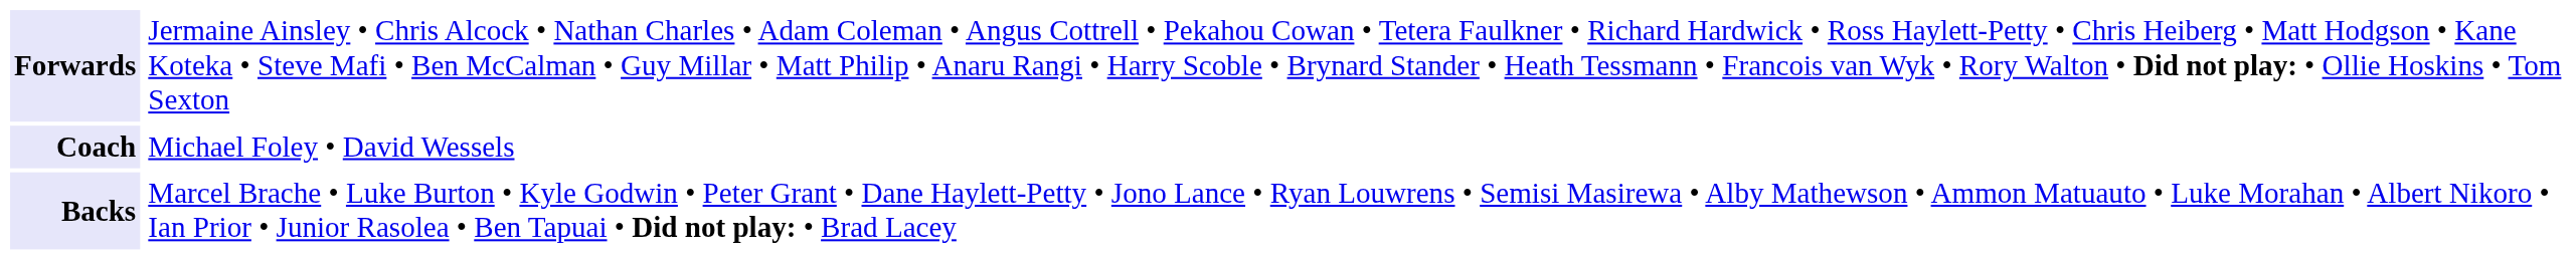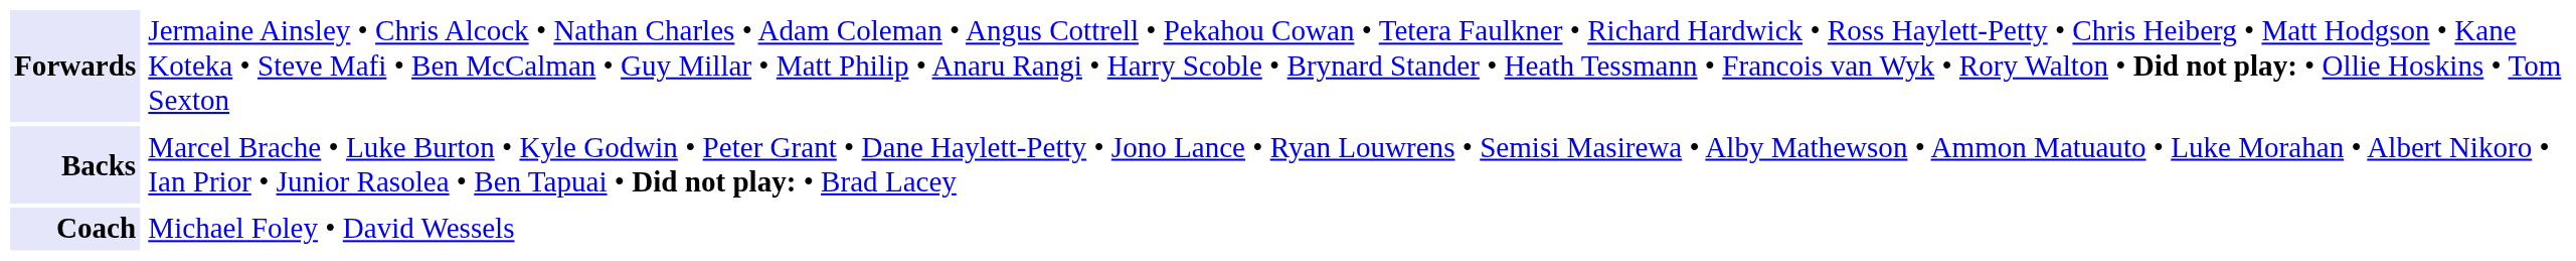 <table cellpadding="2" style="border: 1px solid white; font-size:90%;">
 <tr>
 <td style="text-align:right;" bgcolor="lavender"><strong>Forwards</strong></td>
 <td style="text-align:left;"><a href='#'>Jermaine Ainsley</a> • <a href='#'>Chris Alcock</a> • <a href='#'>Nathan Charles</a> • <a href='#'>Adam Coleman</a> • <a href='#'>Angus Cottrell</a> • <a href='#'>Pekahou Cowan</a> • <a href='#'>Tetera Faulkner</a> • <a href='#'>Richard Hardwick</a> • <a href='#'>Ross Haylett-Petty</a> • <a href='#'>Chris Heiberg</a> • <a href='#'>Matt Hodgson</a> • <a href='#'>Kane Koteka</a> • <a href='#'>Steve Mafi</a> • <a href='#'>Ben McCalman</a> • <a href='#'>Guy Millar</a> • <a href='#'>Matt Philip</a> • <a href='#'>Anaru Rangi</a> • <a href='#'>Harry Scoble</a> • <a href='#'>Brynard Stander</a> • <a href='#'>Heath Tessmann</a> • <a href='#'>Francois van Wyk</a> • <a href='#'>Rory Walton</a> • <strong>Did not play:</strong> • <a href='#'>Ollie Hoskins</a> • <a href='#'>Tom Sexton</a></td>
 </tr>
 <tr>
+<td style="text-align:right;" bgcolor="lavender"><strong>Backs</strong></td>
+<td style="text-align:left;"><a href='#'>Marcel Brache</a> • <a href='#'>Luke Burton</a> • <a href='#'>Kyle Godwin</a> • <a href='#'>Peter Grant</a> • <a href='#'>Dane Haylett-Petty</a> • <a href='#'>Jono Lance</a> • <a href='#'>Ryan Louwrens</a> • <a href='#'>Semisi Masirewa</a> • <a href='#'>Alby Mathewson</a> • <a href='#'>Ammon Matuauto</a> • <a href='#'>Luke Morahan</a> • <a href='#'>Albert Nikoro</a> • <a href='#'>Ian Prior</a> • <a href='#'>Junior Rasolea</a> • <a href='#'>Ben Tapuai</a> • <strong>Did not play:</strong> • <a href='#'>Brad Lacey</a></td>
+</tr>
+<tr>
 <td style="text-align:right;" bgcolor="lavender"><strong>Coach</strong></td>
 <td style="text-align:left;"><a href='#'>Michael Foley</a> • <a href='#'>David Wessels</a></td>
 </tr>
-<tr>
-<td style="text-align:right;" bgcolor="lavender"><strong>Backs</strong></td>
-<td style="text-align:left;"><a href='#'>Marcel Brache</a> • <a href='#'>Luke Burton</a> • <a href='#'>Kyle Godwin</a> • <a href='#'>Peter Grant</a> • <a href='#'>Dane Haylett-Petty</a> • <a href='#'>Jono Lance</a> • <a href='#'>Ryan Louwrens</a> • <a href='#'>Semisi Masirewa</a> • <a href='#'>Alby Mathewson</a> • <a href='#'>Ammon Matuauto</a> • <a href='#'>Luke Morahan</a> • <a href='#'>Albert Nikoro</a> • <a href='#'>Ian Prior</a> • <a href='#'>Junior Rasolea</a> • <a href='#'>Ben Tapuai</a> • <strong>Did not play:</strong> • <a href='#'>Brad Lacey</a></td>
-</tr>
 </table>
